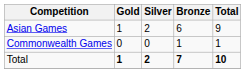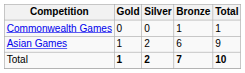 <table class="wikitable sortable">
 <tr>
 <th>Competition</th>
 <th>Gold</th>
 <th>Silver</th>
 <th>Bronze</th>
 <th>Total</th>
 </tr>
 <tr>
+<td><a href='#'>Commonwealth Games</a></td>
+<td>0</td>
+<td>0</td>
+<td>1</td>
+<td>1</td>
+</tr>
+<tr>
 <td><a href='#'>Asian Games</a></td>
 <td>1</td>
 <td>2</td>
 <td>6</td>
 <td>9</td>
-</tr>
-<tr>
-<td><a href='#'>Commonwealth Games</a></td>
-<td>0</td>
-<td>0</td>
-<td>1</td>
-<td>1</td>
 </tr>
 <tr>
 <td>Total</td>
 <td><strong>1</strong></td>
 <td><strong>2</strong></td>
 <td><strong>7</strong></td>
 <td><strong>10</strong></td>
 </tr>
 <tr>
 </tr>
 </table>
